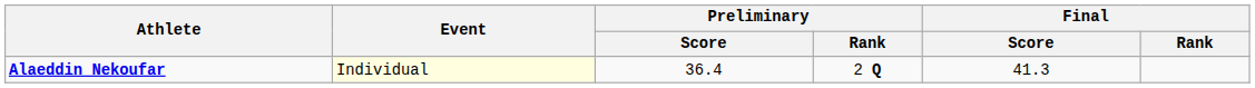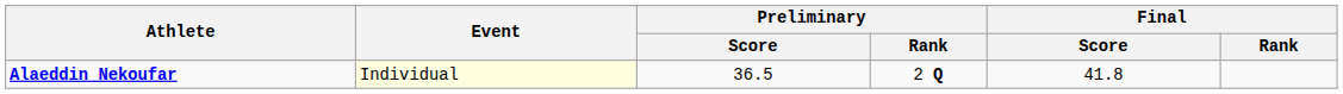 <table class="wikitable" width="75%" style="text-align:center; font-size:90%">
 <tr>
 <th rowspan="2" width="15%">Athlete</th>
 <th rowspan="2" width="12%">Event</th>
 <th colspan="2" width="15%">Preliminary</th>
 <th colspan="2" width="15%">Final</th>
 </tr>
 <tr>
 <th width="10%">Score</th>
 <th>Rank</th>
 <th width="10%">Score</th>
 <th>Rank</th>
 </tr>
 <tr>
 <td align="left"><strong><a href='#'>Alaeddin Nekoufar</a></strong></td>
 <td align="left" style="background: lightyellow;">Individual</td>
-<td>36.4</td>
+<td>36.5</td>
 <td>2 <strong>Q</strong></td>
-<td>41.3</td>
+<td>41.8</td>
 <td></td>
 </tr>
 </table>
